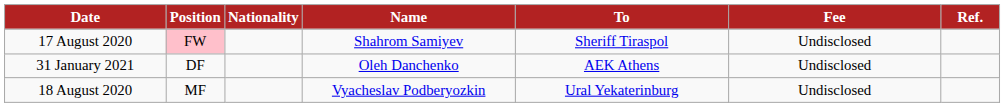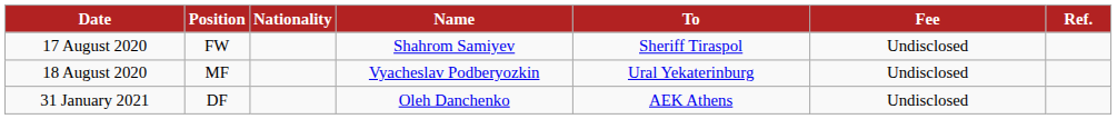 <table class="wikitable"  style="text-align:center; font-size:90%; ">
 <tr>
 <th style="background:#B22222; color:white; width:150px;">Date</th>
 <th style="background:#B22222; color:white; width:50px;">Position</th>
 <th style="background:#B22222; color:white; width:50px;">Nationality</th>
 <th style="background:#B22222; color:white; width:200px;">Name</th>
 <th style="background:#B22222; color:white; width:200px;">To</th>
 <th style="background:#B22222; color:white; width:200px;">Fee</th>
 <th style="background:#B22222; color:white; width:50px;">Ref.</th>
 </tr>
 <tr>
 <td>17 August 2020</td>
-<td style="background: pink;">FW</td>
+<td>FW</td>
 <td></td>
 <td><a href='#'>Shahrom Samiyev</a></td>
 <td><a href='#'>Sheriff Tiraspol</a></td>
+<td>Undisclosed</td>
+<td></td>
+</tr>
+<tr>
+<td>18 August 2020</td>
+<td>MF</td>
+<td></td>
+<td><a href='#'>Vyacheslav Podberyozkin</a></td>
+<td><a href='#'>Ural Yekaterinburg</a></td>
 <td>Undisclosed</td>
 <td></td>
 </tr>
 <tr>
 <td>31 January 2021</td>
 <td>DF</td>
 <td></td>
 <td><a href='#'>Oleh Danchenko</a></td>
 <td><a href='#'>AEK Athens</a></td>
 <td>Undisclosed</td>
 <td></td>
 </tr>
-<tr>
-<td>18 August 2020</td>
-<td>MF</td>
-<td></td>
-<td><a href='#'>Vyacheslav Podberyozkin</a></td>
-<td><a href='#'>Ural Yekaterinburg</a></td>
-<td>Undisclosed</td>
-<td></td>
-</tr>
 </table>
